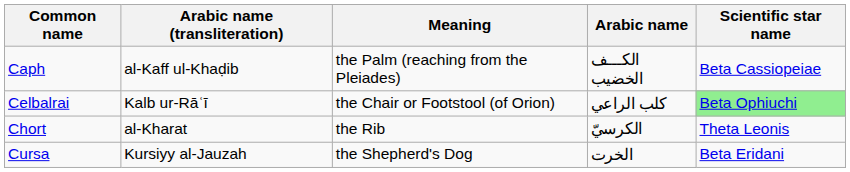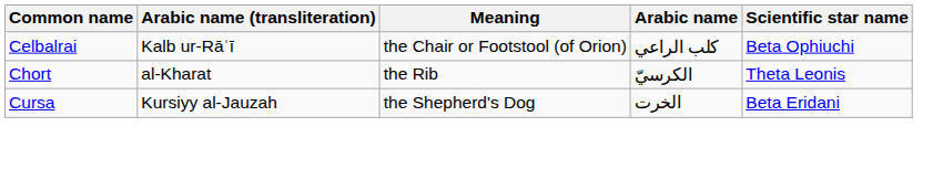 <table class="wikitable">
 <tr>
 <th>Common name</th>
 <th>Arabic name (transliteration)</th>
 <th>Meaning</th>
 <th>Arabic name</th>
 <th>Scientific star name</th>
 </tr>
 <tr>
-<td><a href='#'>Caph</a></td>
-<td>al-Kaff ul-Khaḍib</td>
-<td>the Palm (reaching from the Pleiades)</td>
-<td>الكـــف الخضيب</td>
-<td><a href='#'>Beta Cassiopeiae</a></td>
-</tr>
-<tr>
 <td><a href='#'>Celbalrai</a></td>
 <td>Kalb ur-Rāʿī</td>
 <td>the Chair or Footstool (of Orion)</td>
 <td>كلب الراعي</td>
-<td style="background: lightgreen;"><a href='#'>Beta Ophiuchi</a></td>
+<td><a href='#'>Beta Ophiuchi</a></td>
 </tr>
 <tr>
 <td><a href='#'>Chort</a></td>
 <td>al-Kharat</td>
 <td>the Rib</td>
 <td>الكرسيّ</td>
 <td><a href='#'>Theta Leonis</a></td>
 </tr>
 <tr>
 <td><a href='#'>Cursa</a></td>
 <td>Kursiyy al-Jauzah</td>
 <td>the Shepherd's Dog</td>
 <td>الخرت</td>
 <td><a href='#'>Beta Eridani</a></td>
 </tr>
 </table>
